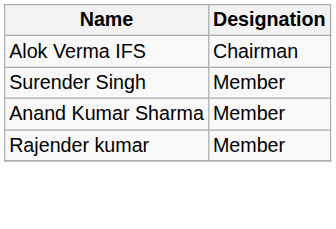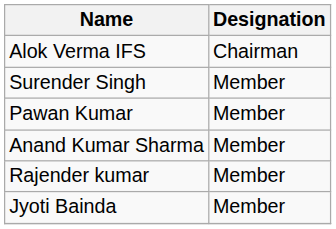 <table class="wikitable">
 <tr>
 <th>Name</th>
 <th>Designation</th>
 </tr>
 <tr>
 <td>Alok Verma IFS</td>
 <td>Chairman</td>
 </tr>
 <tr>
 <td>Surender Singh</td>
 <td>Member</td>
 </tr>
 <tr>
+<td>Pawan Kumar</td>
+<td>Member</td>
+</tr>
+<tr>
 <td>Anand Kumar Sharma</td>
 <td>Member</td>
 </tr>
 <tr>
 <td>Rajender kumar</td>
 <td>Member</td>
 </tr>
 <tr>
+<td>Jyoti Bainda</td>
+<td>Member</td>
+</tr>
+<tr>
 </tr>
 </table>
